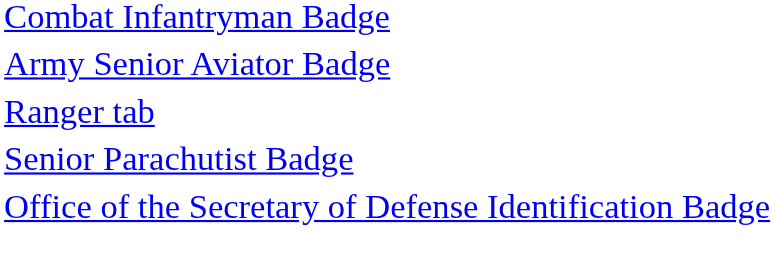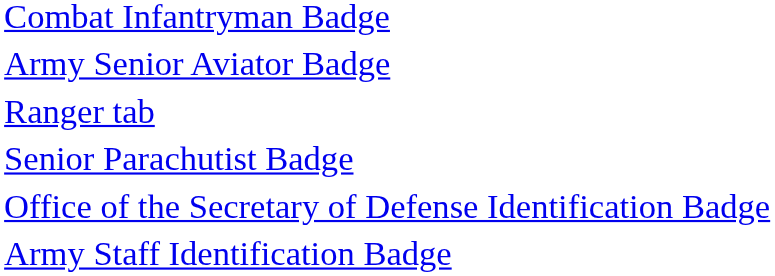 <table>
 <tr>
 <td></td>
 <td><a href='#'>Combat Infantryman Badge</a></td>
 </tr>
 <tr>
 <td></td>
 <td><a href='#'>Army Senior Aviator Badge</a></td>
 </tr>
 <tr>
 <td></td>
 <td><a href='#'>Ranger tab</a></td>
 </tr>
 <tr>
 <td></td>
 <td><a href='#'>Senior Parachutist Badge</a></td>
 </tr>
 <tr>
 <td></td>
 <td><a href='#'>Office of the Secretary of Defense Identification Badge</a></td>
 </tr>
+<tr>
+<td></td>
+<td><a href='#'>Army Staff Identification Badge</a></td>
+</tr>
 </table>
